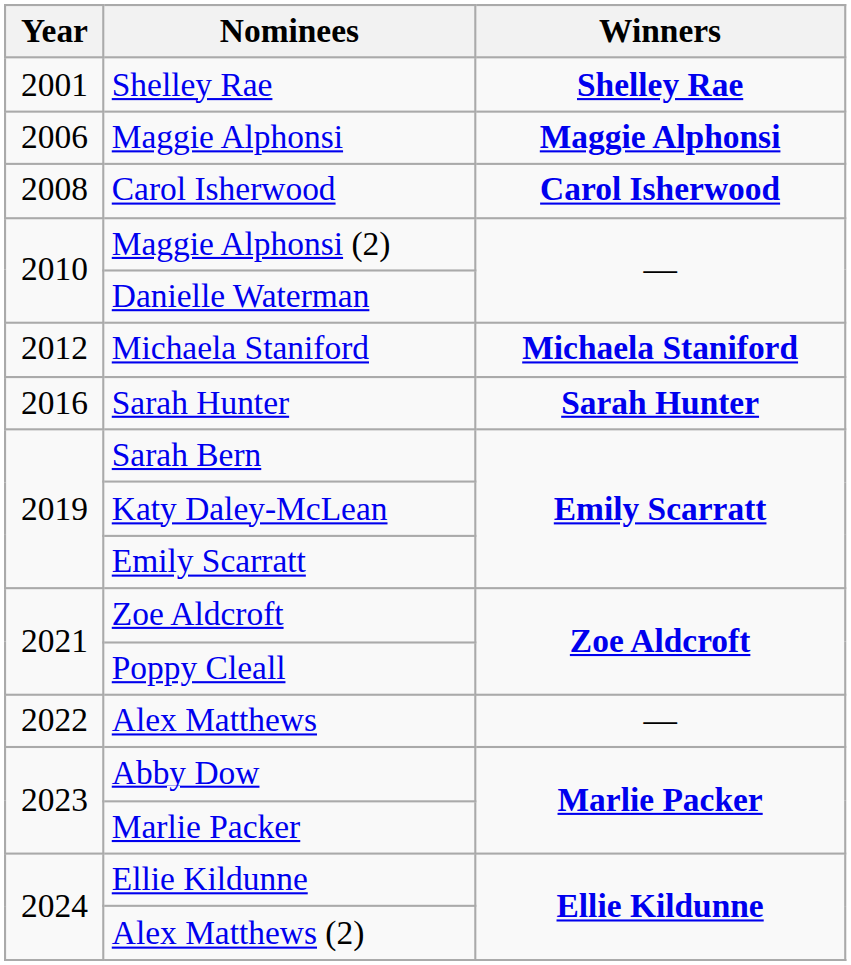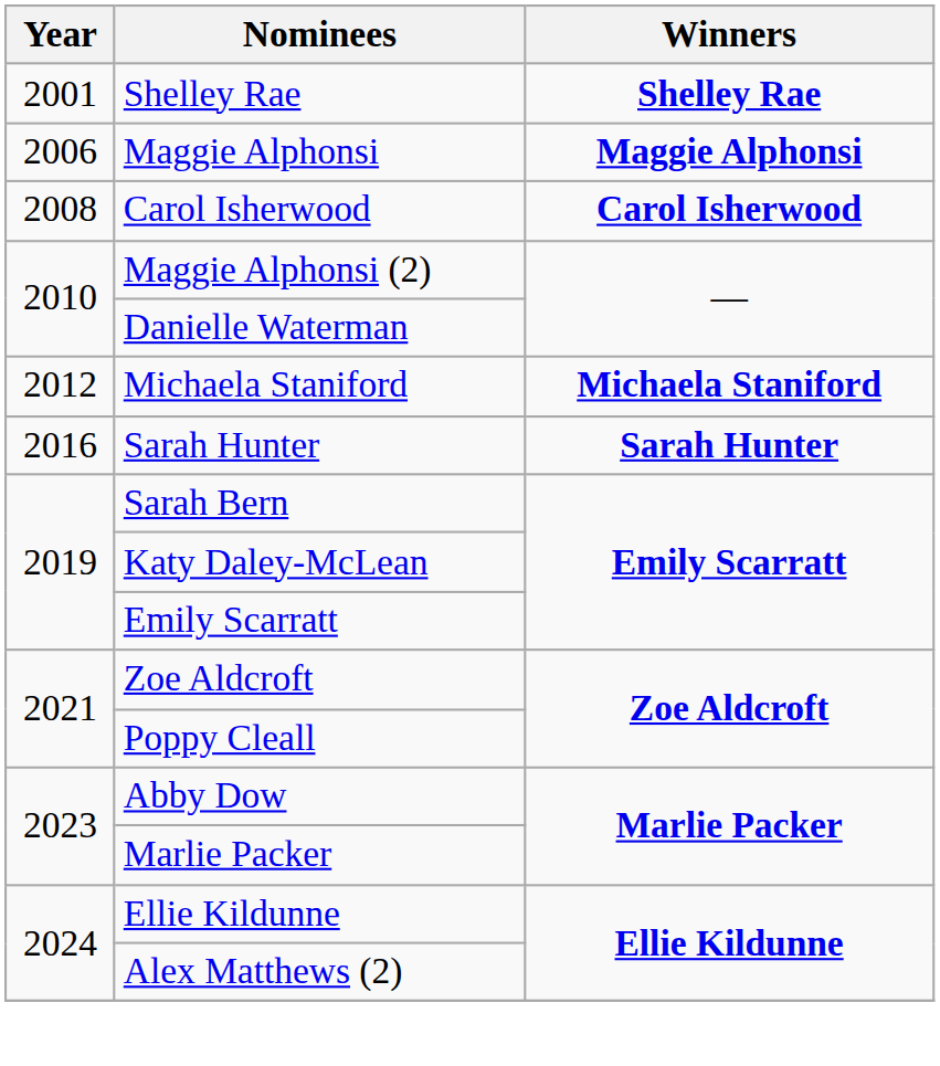 <table class="wikitable">
 <tr>
 <th width=40 align=center>Year</th>
 <th width=170>Nominees</th>
 <th width=170>Winners</th>
 </tr>
 <tr>
 <td align=center>2001</td>
 <td><a href='#'>Shelley Rae</a></td>
 <td align=center><strong><a href='#'>Shelley Rae</a></strong></td>
 </tr>
 <tr>
 <td align=center>2006</td>
 <td><a href='#'>Maggie Alphonsi</a></td>
 <td align=center><strong><a href='#'>Maggie Alphonsi</a></strong></td>
 </tr>
 <tr>
 <td align=center>2008</td>
 <td><a href='#'>Carol Isherwood</a></td>
 <td align=center><strong><a href='#'>Carol Isherwood</a></strong></td>
 </tr>
 <tr>
 <td align=center rowspan=2>2010</td>
 <td><a href='#'>Maggie Alphonsi</a> (2)</td>
 <td align=center rowspan=2>—</td>
 </tr>
 <tr>
 <td><a href='#'>Danielle Waterman</a></td>
 </tr>
 <tr>
 <td align=center>2012</td>
 <td><a href='#'>Michaela Staniford</a></td>
 <td align=center><strong><a href='#'>Michaela Staniford</a></strong></td>
 </tr>
 <tr>
 <td align=center>2016</td>
 <td><a href='#'>Sarah Hunter</a></td>
 <td align=center><strong><a href='#'>Sarah Hunter</a></strong></td>
 </tr>
 <tr>
 <td align=center rowspan=3>2019</td>
 <td><a href='#'>Sarah Bern</a></td>
 <td rowspan=3 align=center><strong><a href='#'>Emily Scarratt</a></strong></td>
 </tr>
 <tr>
 <td><a href='#'>Katy Daley-McLean</a></td>
 </tr>
 <tr>
 <td><a href='#'>Emily Scarratt</a></td>
 </tr>
 <tr>
 <td align=center rowspan=2>2021</td>
 <td><a href='#'>Zoe Aldcroft</a></td>
 <td rowspan=2 align=center><strong><a href='#'>Zoe Aldcroft</a></strong></td>
 </tr>
 <tr>
 <td><a href='#'>Poppy Cleall</a></td>
 </tr>
 <tr>
-<td align=center>2022</td>
-<td><a href='#'>Alex Matthews</a></td>
-<td align=center>—</td>
-</tr>
-<tr>
 <td align=center rowspan=2>2023</td>
 <td><a href='#'>Abby Dow</a></td>
 <td rowspan=2 align=center><strong><a href='#'>Marlie Packer</a></strong></td>
 </tr>
 <tr>
 <td><a href='#'>Marlie Packer</a></td>
 </tr>
 <tr>
 <td align=center rowspan=2>2024</td>
 <td><a href='#'>Ellie Kildunne</a></td>
 <td rowspan=2 align=center><strong><a href='#'>Ellie Kildunne</a></strong></td>
 </tr>
 <tr>
 <td><a href='#'>Alex Matthews</a> (2)</td>
 </tr>
 <tr>
 </tr>
 </table>
